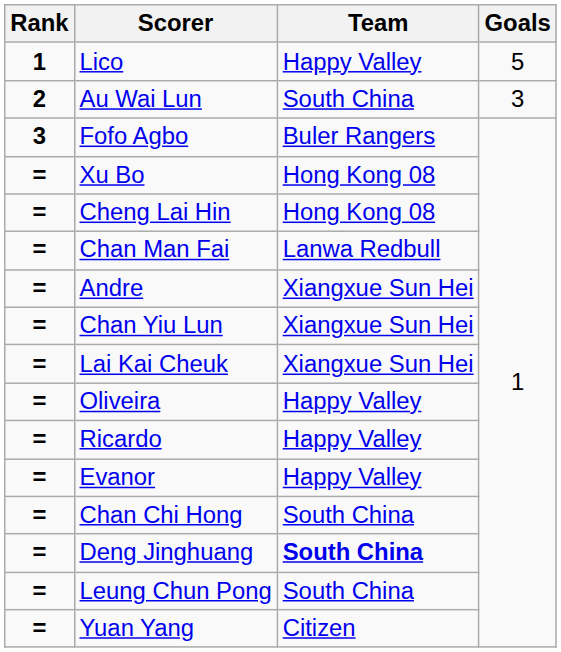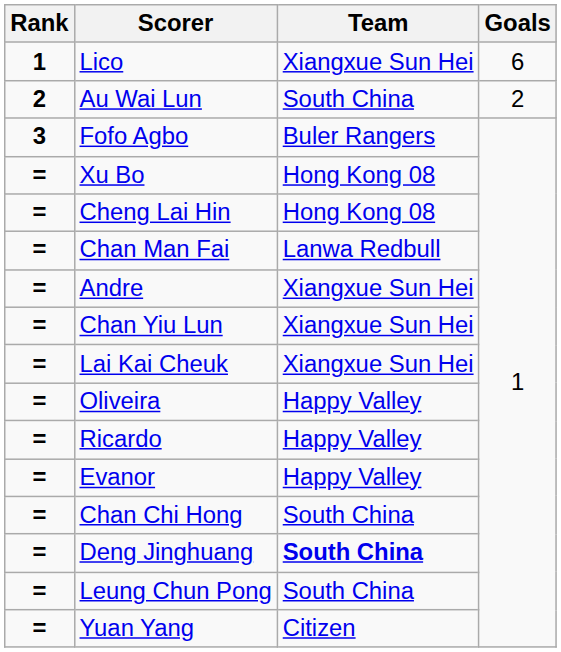 <table class="wikitable">
 <tr>
 <th>Rank</th>
 <th>Scorer</th>
 <th>Team</th>
 <th>Goals</th>
 </tr>
 <tr>
 <td align=center><strong>1</strong></td>
 <td> <a href='#'>Lico</a></td>
-<td><a href='#'>Happy Valley</a></td>
-<td align=center>5</td>
+<td><a href='#'>Xiangxue Sun Hei</a></td>
+<td align=center>6</td>
 </tr>
 <tr>
 <td align=center><strong>2</strong></td>
 <td> <a href='#'>Au Wai Lun</a></td>
 <td><a href='#'>South China</a></td>
-<td align=center>3</td>
+<td align=center>2</td>
 </tr>
 <tr>
 <td align=center><strong>3</strong></td>
 <td> <a href='#'>Fofo Agbo</a></td>
 <td><a href='#'>Buler Rangers</a></td>
 <td rowspan="14" align=center>1</td>
 </tr>
 <tr>
 <td align=center><strong>=</strong></td>
 <td> <a href='#'>Xu Bo</a></td>
 <td><a href='#'>Hong Kong 08</a></td>
 </tr>
 <tr>
 <td align=center><strong>=</strong></td>
 <td> <a href='#'>Cheng Lai Hin</a></td>
 <td><a href='#'>Hong Kong 08</a></td>
 </tr>
 <tr>
 <td align=center><strong>=</strong></td>
 <td> <a href='#'>Chan Man Fai</a></td>
 <td><a href='#'>Lanwa Redbull</a></td>
 </tr>
 <tr>
 <td align=center><strong>=</strong></td>
 <td> <a href='#'>Andre</a></td>
 <td><a href='#'>Xiangxue Sun Hei</a></td>
 </tr>
 <tr>
 <td align=center><strong>=</strong></td>
 <td> <a href='#'>Chan Yiu Lun</a></td>
 <td><a href='#'>Xiangxue Sun Hei</a></td>
 </tr>
 <tr>
 <td align=center><strong>=</strong></td>
 <td> <a href='#'>Lai Kai Cheuk</a></td>
 <td><a href='#'>Xiangxue Sun Hei</a></td>
 </tr>
 <tr>
 <td align=center><strong>=</strong></td>
 <td> <a href='#'>Oliveira</a></td>
 <td><a href='#'>Happy Valley</a></td>
 </tr>
 <tr>
 <td align=center><strong>=</strong></td>
 <td> <a href='#'>Ricardo</a></td>
 <td><a href='#'>Happy Valley</a></td>
 </tr>
 <tr>
 <td align=center><strong>=</strong></td>
 <td> <a href='#'>Evanor</a></td>
 <td><a href='#'>Happy Valley</a></td>
 </tr>
 <tr>
 <td align=center><strong>=</strong></td>
 <td> <a href='#'>Chan Chi Hong</a></td>
 <td><a href='#'>South China</a></td>
 </tr>
 <tr>
 <td align=center><strong>=</strong></td>
 <td> <a href='#'>Deng Jinghuang</a></td>
 <td><strong><a href='#'>South China</a></strong></td>
 </tr>
 <tr>
 <td align=center><strong>=</strong></td>
 <td> <a href='#'>Leung Chun Pong</a></td>
 <td><a href='#'>South China</a></td>
 </tr>
 <tr>
 <td align=center><strong>=</strong></td>
 <td> <a href='#'>Yuan Yang</a></td>
 <td><a href='#'>Citizen</a></td>
 </tr>
 </table>
